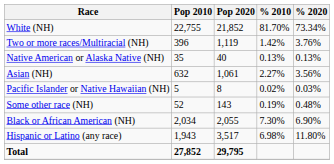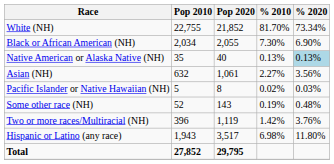 <table class="wikitable">
 <tr>
 <th>Race</th>
 <th>Pop 2010</th>
 <th>Pop 2020</th>
 <th>% 2010</th>
 <th>% 2020</th>
 </tr>
 <tr>
 <td><a href='#'>White</a> (NH)</td>
 <td>22,755</td>
 <td>21,852</td>
 <td>81.70%</td>
 <td>73.34%</td>
 </tr>
 <tr>
-<td><a href='#'>Two or more races/Multiracial</a> (NH)</td>
-<td>396</td>
-<td>1,119</td>
-<td>1.42%</td>
-<td>3.76%</td>
+<td><a href='#'>Black or African American</a> (NH)</td>
+<td>2,034</td>
+<td>2,055</td>
+<td>7.30%</td>
+<td>6.90%</td>
 </tr>
 <tr>
 <td><a href='#'>Native American</a> or <a href='#'>Alaska Native</a> (NH)</td>
 <td>35</td>
 <td>40</td>
 <td>0.13%</td>
-<td>0.13%</td>
+<td style="background: lightblue;">0.13%</td>
 </tr>
 <tr>
 <td><a href='#'>Asian</a> (NH)</td>
 <td>632</td>
 <td>1,061</td>
 <td>2.27%</td>
 <td>3.56%</td>
 </tr>
 <tr>
 <td><a href='#'>Pacific Islander</a> or <a href='#'>Native Hawaiian</a> (NH)</td>
 <td>5</td>
 <td>8</td>
 <td>0.02%</td>
 <td>0.03%</td>
 </tr>
 <tr>
 <td><a href='#'>Some other race</a> (NH)</td>
 <td>52</td>
 <td>143</td>
 <td>0.19%</td>
 <td>0.48%</td>
 </tr>
 <tr>
-<td><a href='#'>Black or African American</a> (NH)</td>
-<td>2,034</td>
-<td>2,055</td>
-<td>7.30%</td>
-<td>6.90%</td>
+<td><a href='#'>Two or more races/Multiracial</a> (NH)</td>
+<td>396</td>
+<td>1,119</td>
+<td>1.42%</td>
+<td>3.76%</td>
 </tr>
 <tr>
 <td><a href='#'>Hispanic or Latino</a> (any race)</td>
 <td>1,943</td>
 <td>3,517</td>
 <td>6.98%</td>
 <td>11.80%</td>
 </tr>
 <tr>
 <td><strong>Total</strong></td>
 <td><strong>27,852</strong></td>
 <td><strong>29,795</strong></td>
 <td></td>
 <td></td>
 </tr>
 <tr>
 </tr>
 </table>
